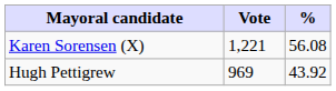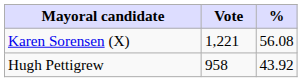 <table class="wikitable">
 <tr>
 <th style="background:#ddf; width:200px;">Mayoral candidate</th>
 <th style="background:#ddf; width:50px;">Vote</th>
 <th style="background:#ddf; width:30px;">%</th>
 </tr>
 <tr>
 <td><a href='#'>Karen Sorensen</a> (X)</td>
 <td>1,221</td>
 <td>56.08</td>
 </tr>
 <tr>
 <td>Hugh Pettigrew</td>
-<td>969</td>
+<td>958</td>
 <td>43.92</td>
 </tr>
 </table>
